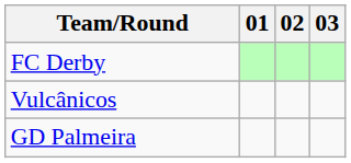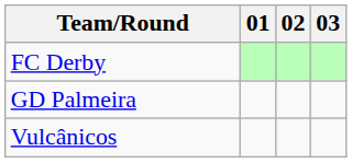 <table class="wikitable sortable">
 <tr>
 <th width="150" align=center>Team/Round</th>
 <th align=center>01</th>
 <th align=center>02</th>
 <th align=center>03</th>
 </tr>
 <tr>
 <td align="left"><a href='#'>FC Derby</a></td>
 <td style="background: #B9FFB9"></td>
 <td style="background: #B9FFB9"></td>
 <td style="background: #B9FFB9"></td>
 </tr>
 <tr>
+<td align="left"><a href='#'>GD Palmeira</a></td>
+<td></td>
+<td></td>
+<td></td>
+</tr>
+<tr>
 <td align="left"><a href='#'>Vulcânicos</a></td>
 <td></td>
 <td></td>
 <td></td>
 </tr>
-<tr>
-<td align="left"><a href='#'>GD Palmeira</a></td>
-<td></td>
-<td></td>
-<td></td>
-</tr>
 </table>
